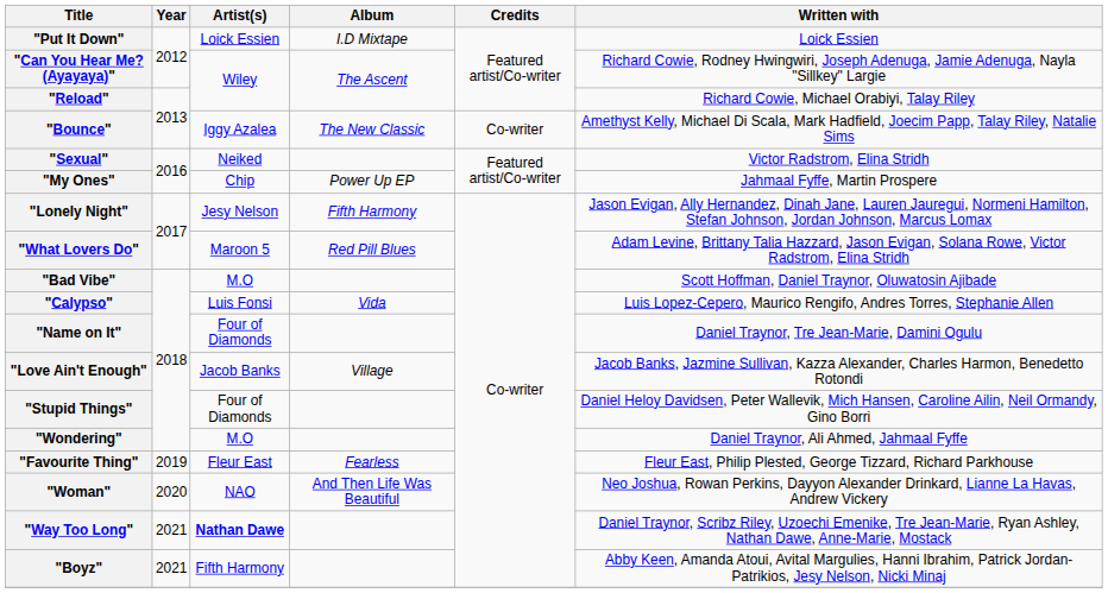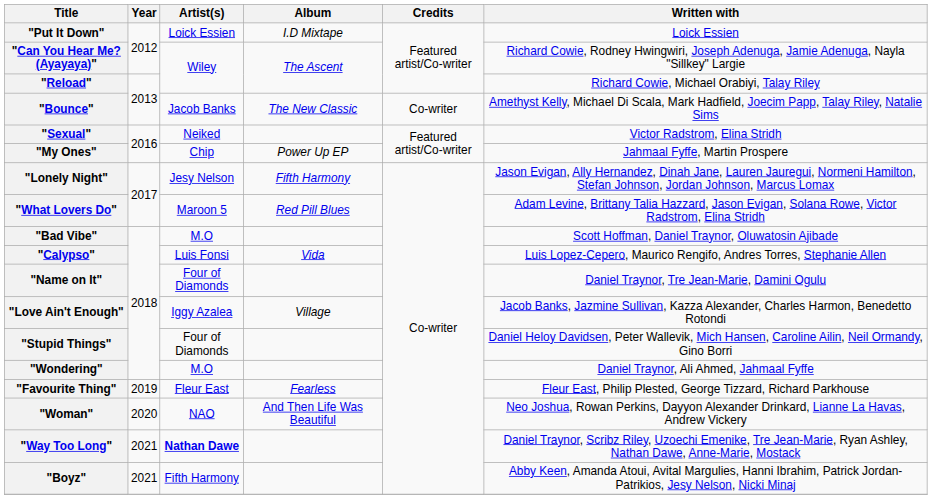 <table class="wikitable plainrowheaders" style="text-align:center;">
 <tr>
 <th scope="col" style="width:160px;">Title</th>
 <th scope="col">Year</th>
 <th scope="col">Artist(s)</th>
 <th scope="col" style="width:180px;">Album</th>
 <th scope="col">Credits</th>
 <th scope="col">Written with</th>
 </tr>
 <tr>
 <th scope="row">"Put It Down"<br></th>
 <td rowspan="2">2012</td>
 <td><a href='#'>Loick Essien</a></td>
 <td><em>I.D Mixtape</em></td>
 <td rowspan="3">Featured artist/Co-writer</td>
 <td><a href='#'>Loick Essien</a></td>
 </tr>
 <tr>
 <th scope="row">"<a href='#'>Can You Hear Me? (Ayayaya)</a>"<br></th>
 <td rowspan="2"><a href='#'>Wiley</a></td>
 <td rowspan="2"><em><a href='#'>The Ascent</a></em></td>
 <td><a href='#'>Richard Cowie</a>, Rodney Hwingwiri, <a href='#'>Joseph Adenuga</a>, <a href='#'>Jamie Adenuga</a>, Nayla "Sillkey" Largie</td>
 </tr>
 <tr>
 <th scope="row">"<a href='#'>Reload</a>"<br></th>
 <td rowspan="2">2013</td>
 <td><a href='#'>Richard Cowie</a>, Michael Orabiyi, <a href='#'>Talay Riley</a></td>
 </tr>
 <tr>
 <th scope="row">"<a href='#'>Bounce</a>"</th>
-<td><a href='#'>Iggy Azalea</a></td>
+<td><a href='#'>Jacob Banks</a></td>
 <td><em><a href='#'>The New Classic</a></em></td>
 <td>Co-writer</td>
 <td><a href='#'>Amethyst Kelly</a>, Michael Di Scala, Mark Hadfield, <a href='#'>Joecim Papp</a>, <a href='#'>Talay Riley</a>, <a href='#'>Natalie Sims</a></td>
 </tr>
 <tr>
 <th scope="row">"<a href='#'>Sexual</a>"<br></th>
 <td rowspan="2">2016</td>
 <td><a href='#'>Neiked</a></td>
 <td></td>
 <td rowspan="2">Featured artist/Co-writer</td>
 <td><a href='#'>Victor Radstrom</a>, <a href='#'>Elina Stridh</a></td>
 </tr>
 <tr>
 <th scope="row">"My Ones"<br></th>
 <td><a href='#'>Chip</a></td>
 <td><em>Power Up EP</em></td>
 <td><a href='#'>Jahmaal Fyffe</a>, Martin Prospere</td>
 </tr>
 <tr>
 <th scope="row">"Lonely Night"</th>
 <td rowspan="2">2017</td>
 <td><a href='#'>Jesy Nelson</a></td>
 <td><em><a href='#'>Fifth Harmony</a></em></td>
 <td rowspan="12">Co-writer</td>
 <td><a href='#'>Jason Evigan</a>, <a href='#'>Ally Hernandez</a>, <a href='#'>Dinah Jane</a>, <a href='#'>Lauren Jauregui</a>, <a href='#'>Normeni Hamilton</a>, <a href='#'>Stefan Johnson</a>, <a href='#'>Jordan Johnson</a>, <a href='#'>Marcus Lomax</a></td>
 </tr>
 <tr>
 <th scope="row">"<a href='#'>What Lovers Do</a>"<br></th>
 <td><a href='#'>Maroon 5</a></td>
 <td><em><a href='#'>Red Pill Blues</a></em></td>
 <td><a href='#'>Adam Levine</a>, <a href='#'>Brittany Talia Hazzard</a>, <a href='#'>Jason Evigan</a>, <a href='#'>Solana Rowe</a>, <a href='#'>Victor Radstrom</a>, <a href='#'>Elina Stridh</a></td>
 </tr>
 <tr>
 <th scope="row">"Bad Vibe"<br></th>
 <td rowspan="6">2018</td>
 <td><a href='#'>M.O</a></td>
 <td></td>
 <td><a href='#'>Scott Hoffman</a>, <a href='#'>Daniel Traynor</a>, <a href='#'>Oluwatosin Ajibade</a></td>
 </tr>
 <tr>
 <th scope="row">"<a href='#'>Calypso</a>"<br></th>
 <td><a href='#'>Luis Fonsi</a></td>
 <td><em><a href='#'>Vida</a></em></td>
 <td><a href='#'>Luis Lopez-Cepero</a>, Maurico Rengifo, Andres Torres, <a href='#'>Stephanie Allen</a></td>
 </tr>
 <tr>
 <th scope="row">"Name on It"<br></th>
 <td><a href='#'>Four of Diamonds</a></td>
 <td></td>
 <td><a href='#'>Daniel Traynor</a>, <a href='#'>Tre Jean-Marie</a>, <a href='#'>Damini Ogulu</a></td>
 </tr>
 <tr>
 <th scope="row">"Love Ain't Enough"</th>
-<td><a href='#'>Jacob Banks</a></td>
+<td><a href='#'>Iggy Azalea</a></td>
 <td><em>Village</em></td>
 <td><a href='#'>Jacob Banks</a>, <a href='#'>Jazmine Sullivan</a>, Kazza Alexander, Charles Harmon, Benedetto Rotondi</td>
 </tr>
 <tr>
 <th scope="row">"Stupid Things"<br></th>
 <td>Four of Diamonds</td>
 <td></td>
 <td><a href='#'>Daniel Heloy Davidsen</a>, Peter Wallevik, <a href='#'>Mich Hansen</a>, <a href='#'>Caroline Ailin</a>, <a href='#'>Neil Ormandy</a>, Gino Borri</td>
 </tr>
 <tr>
 <th scope="row">"Wondering"<br></th>
 <td><a href='#'>M.O</a></td>
 <td></td>
 <td><a href='#'>Daniel Traynor</a>, Ali Ahmed, <a href='#'>Jahmaal Fyffe</a></td>
 </tr>
 <tr>
 <th scope="row">"Favourite Thing"</th>
 <td>2019</td>
 <td><a href='#'>Fleur East</a></td>
 <td><em><a href='#'>Fearless</a></em></td>
 <td><a href='#'>Fleur East</a>, Philip Plested, George Tizzard, Richard Parkhouse</td>
 </tr>
 <tr>
 <th scope="row">"Woman"<br></th>
 <td>2020</td>
 <td><a href='#'>NAO</a></td>
 <td><a href='#'>And Then Life Was Beautiful</a></td>
 <td><a href='#'>Neo Joshua</a>, Rowan Perkins, Dayyon Alexander Drinkard, <a href='#'>Lianne La Havas</a>, Andrew Vickery</td>
 </tr>
 <tr>
 <th scope="row">"<a href='#'>Way Too Long</a>"<br></th>
 <td>2021</td>
 <td><strong><a href='#'>Nathan Dawe</a></strong></td>
 <td></td>
 <td><a href='#'>Daniel Traynor</a>, <a href='#'>Scribz Riley</a>, <a href='#'>Uzoechi Emenike</a>, <a href='#'>Tre Jean-Marie</a>, Ryan Ashley, <a href='#'>Nathan Dawe</a>, <a href='#'>Anne-Marie</a>, <a href='#'>Mostack</a></td>
 </tr>
 <tr>
 <th scope="row">"Boyz"<br></th>
 <td>2021</td>
 <td><a href='#'>Fifth Harmony</a></td>
 <td></td>
 <td><a href='#'>Abby Keen</a>, Amanda Atoui, Avital Margulies, Hanni Ibrahim, Patrick Jordan-Patrikios, <a href='#'>Jesy Nelson</a>, <a href='#'>Nicki Minaj</a></td>
 </tr>
 <tr>
 </tr>
 </table>
